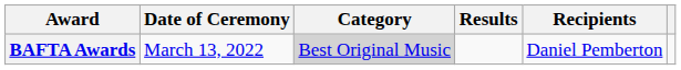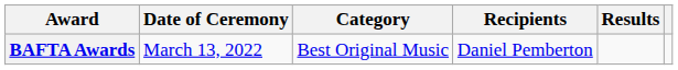 <table class="wikitable plainrowheaders sortable">
 <tr>
 <th>Award</th>
 <th>Date of Ceremony</th>
 <th>Category</th>
+<th>Recipients</th>
 <th>Results</th>
-<th>Recipients</th>
 <th class="unsortable"></th>
 </tr>
 <tr>
 <th scope="row"><a href='#'>BAFTA Awards</a></th>
 <td><a href='#'>March 13, 2022</a></td>
-<td style="background: lightgrey;"><a href='#'>Best Original Music</a></td>
+<td><a href='#'>Best Original Music</a></td>
+<td><a href='#'>Daniel Pemberton</a></td>
 <td></td>
-<td><a href='#'>Daniel Pemberton</a></td>
 <td></td>
 </tr>
 </table>
